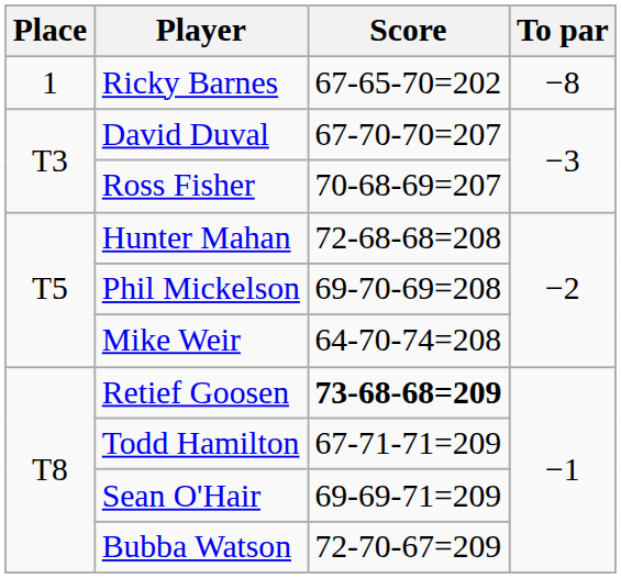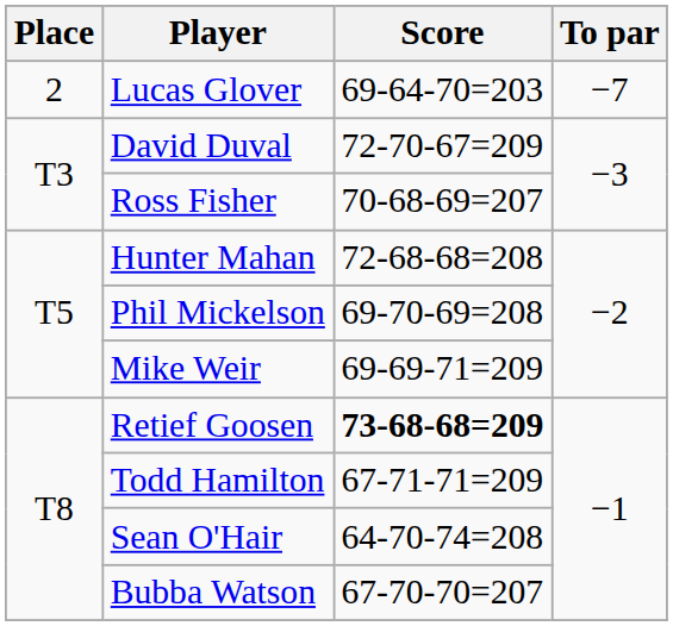 <table class="wikitable">
 <tr>
 <th>Place</th>
 <th>Player</th>
 <th>Score</th>
 <th>To par</th>
 </tr>
 <tr>
-<td align=center>1</td>
-<td> <a href='#'>Ricky Barnes</a></td>
-<td>67-65-70=202</td>
-<td align=center>−8</td>
+<td align=center>2</td>
+<td> <a href='#'>Lucas Glover</a></td>
+<td>69-64-70=203</td>
+<td align=center>−7</td>
 </tr>
 <tr>
 <td rowspan=2 align=center>T3</td>
 <td> <a href='#'>David Duval</a></td>
-<td>67-70-70=207</td>
+<td>72-70-67=209</td>
 <td rowspan=2 align=center>−3</td>
 </tr>
 <tr>
 <td> <a href='#'>Ross Fisher</a></td>
 <td>70-68-69=207</td>
 </tr>
 <tr>
 <td rowspan=3 align=center>T5</td>
 <td> <a href='#'>Hunter Mahan</a></td>
 <td>72-68-68=208</td>
 <td rowspan=3 align=center>−2</td>
 </tr>
 <tr>
 <td> <a href='#'>Phil Mickelson</a></td>
 <td>69-70-69=208</td>
 </tr>
 <tr>
 <td> <a href='#'>Mike Weir</a></td>
-<td>64-70-74=208</td>
+<td>69-69-71=209</td>
 </tr>
 <tr>
 <td rowspan=4 align=center>T8</td>
 <td> <a href='#'>Retief Goosen</a></td>
 <td><strong>73-68-68=209</strong></td>
 <td rowspan=4 align=center>−1</td>
 </tr>
 <tr>
 <td> <a href='#'>Todd Hamilton</a></td>
 <td>67-71-71=209</td>
 </tr>
 <tr>
 <td> <a href='#'>Sean O'Hair</a></td>
-<td>69-69-71=209</td>
+<td>64-70-74=208</td>
 </tr>
 <tr>
 <td> <a href='#'>Bubba Watson</a></td>
-<td>72-70-67=209</td>
+<td>67-70-70=207</td>
 </tr>
 </table>
